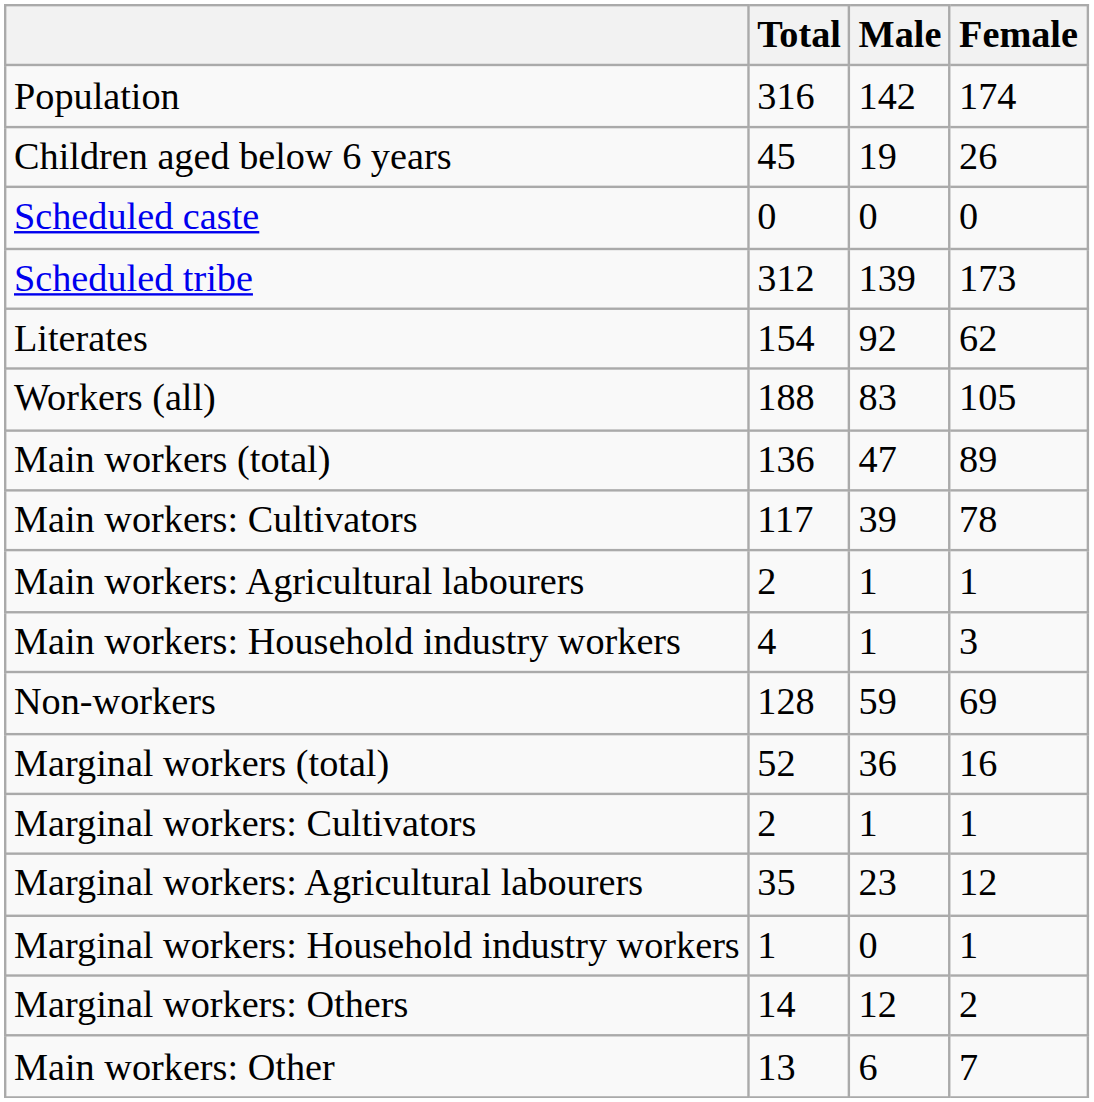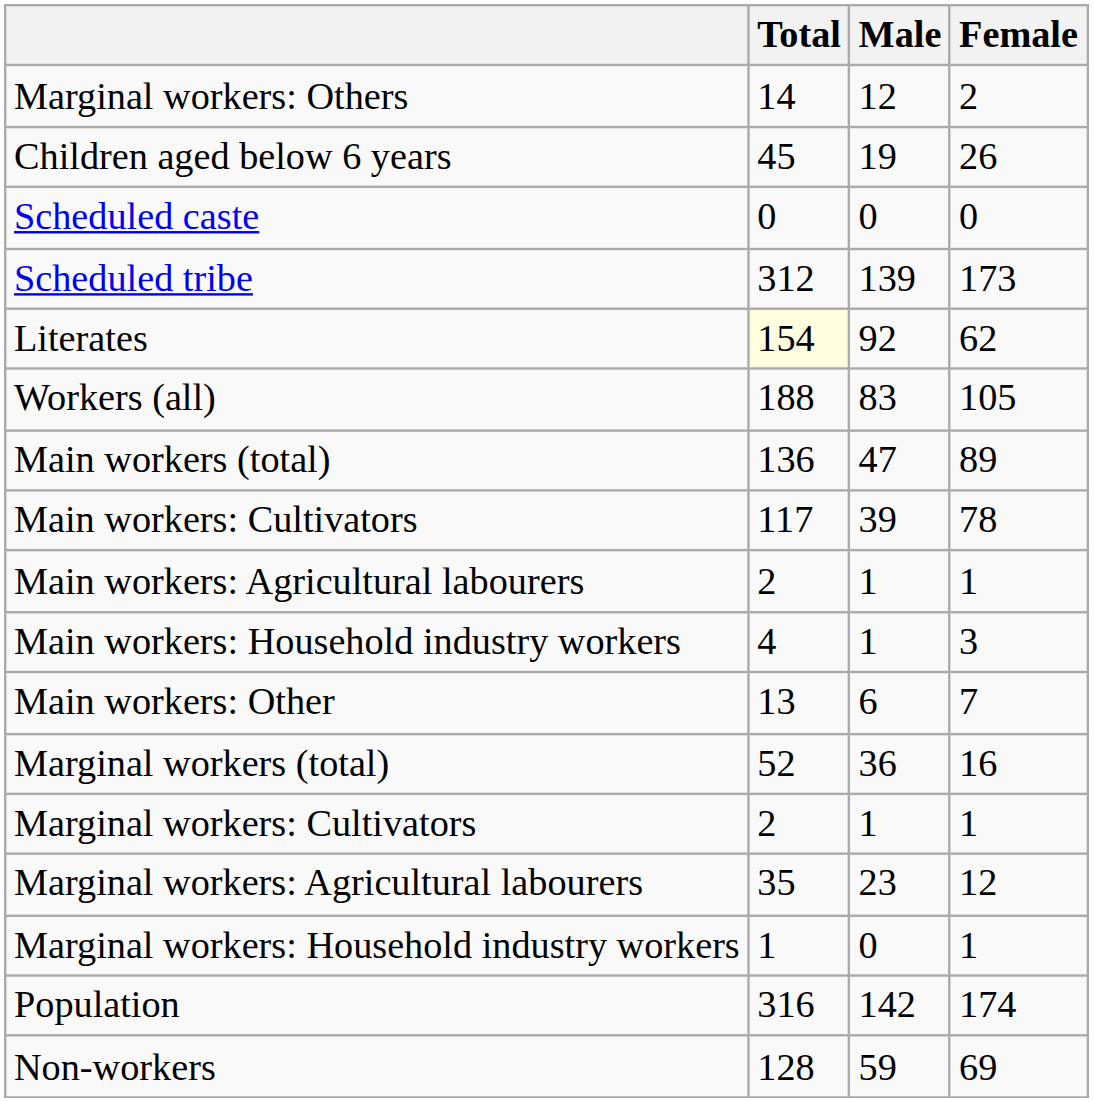 <table class="wikitable sortable">
 <tr>
 <th></th>
 <th>Total</th>
 <th>Male</th>
 <th>Female</th>
 </tr>
 <tr>
-<td>Population</td>
-<td>316</td>
-<td>142</td>
-<td>174</td>
+<td>Marginal workers: Others</td>
+<td>14</td>
+<td>12</td>
+<td>2</td>
 </tr>
 <tr>
 <td>Children aged below 6 years</td>
 <td>45</td>
 <td>19</td>
 <td>26</td>
 </tr>
 <tr>
 <td><a href='#'>Scheduled caste</a></td>
 <td>0</td>
 <td>0</td>
 <td>0</td>
 </tr>
 <tr>
 <td><a href='#'>Scheduled tribe</a></td>
 <td>312</td>
 <td>139</td>
 <td>173</td>
 </tr>
 <tr>
 <td>Literates</td>
-<td>154</td>
+<td style="background: lightyellow;">154</td>
 <td>92</td>
 <td>62</td>
 </tr>
 <tr>
 <td>Workers (all)</td>
 <td>188</td>
 <td>83</td>
 <td>105</td>
 </tr>
 <tr>
 <td>Main workers (total)</td>
 <td>136</td>
 <td>47</td>
 <td>89</td>
 </tr>
 <tr>
 <td>Main workers: Cultivators</td>
 <td>117</td>
 <td>39</td>
 <td>78</td>
 </tr>
 <tr>
 <td>Main workers: Agricultural labourers</td>
 <td>2</td>
 <td>1</td>
 <td>1</td>
 </tr>
 <tr>
 <td>Main workers: Household industry workers</td>
 <td>4</td>
 <td>1</td>
 <td>3</td>
 </tr>
 <tr>
-<td>Non-workers</td>
-<td>128</td>
-<td>59</td>
-<td>69</td>
+<td>Main workers: Other</td>
+<td>13</td>
+<td>6</td>
+<td>7</td>
 </tr>
 <tr>
 <td>Marginal workers (total)</td>
 <td>52</td>
 <td>36</td>
 <td>16</td>
 </tr>
 <tr>
 <td>Marginal workers: Cultivators</td>
 <td>2</td>
 <td>1</td>
 <td>1</td>
 </tr>
 <tr>
 <td>Marginal workers: Agricultural labourers</td>
 <td>35</td>
 <td>23</td>
 <td>12</td>
 </tr>
 <tr>
 <td>Marginal workers: Household industry workers</td>
 <td>1</td>
 <td>0</td>
 <td>1</td>
 </tr>
 <tr>
-<td>Marginal workers: Others</td>
-<td>14</td>
-<td>12</td>
-<td>2</td>
+<td>Population</td>
+<td>316</td>
+<td>142</td>
+<td>174</td>
 </tr>
 <tr>
-<td>Main workers: Other</td>
-<td>13</td>
-<td>6</td>
-<td>7</td>
+<td>Non-workers</td>
+<td>128</td>
+<td>59</td>
+<td>69</td>
 </tr>
 </table>
